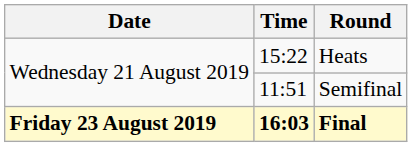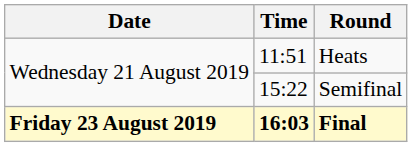 <table class="wikitable">
 <tr>
 <th>Date</th>
 <th>Time</th>
 <th>Round</th>
 </tr>
 <tr>
 <td rowspan=2>Wednesday 21 August 2019</td>
-<td>15:22</td>
+<td>11:51</td>
 <td>Heats</td>
 </tr>
 <tr>
-<td>11:51</td>
+<td>15:22</td>
 <td>Semifinal</td>
 </tr>
 <tr>
 <td style=background:lemonchiffon><strong>Friday 23 August 2019</strong></td>
 <td style=background:lemonchiffon><strong>16:03</strong></td>
 <td style=background:lemonchiffon><strong>Final</strong></td>
 </tr>
 </table>
